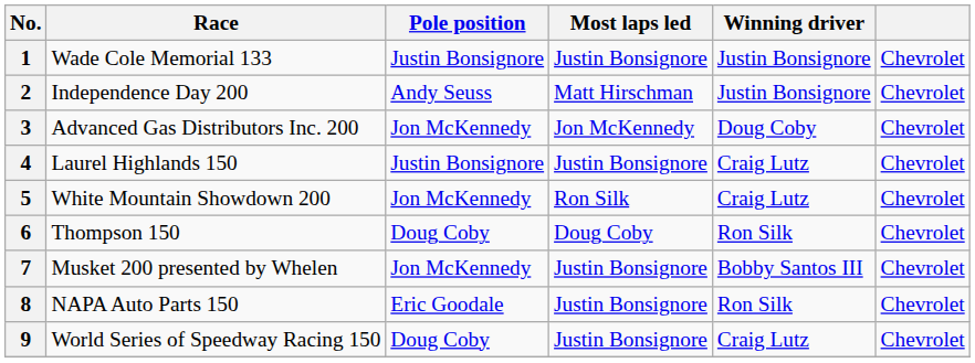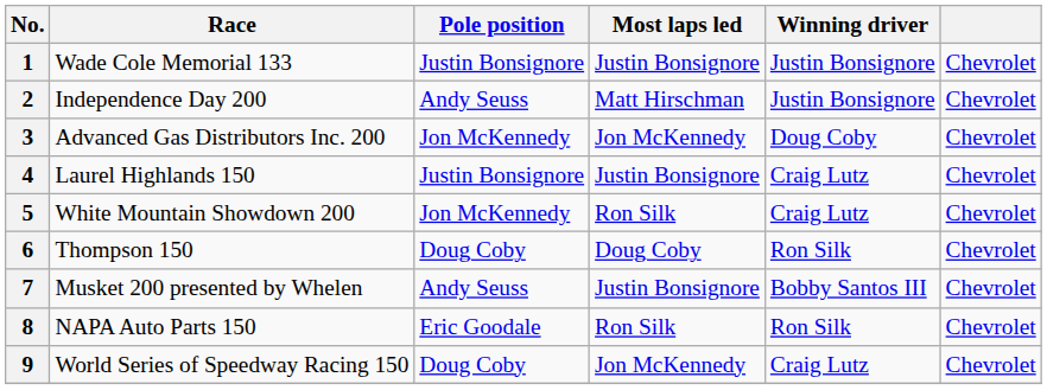 <table class="wikitable sortable" style="font-size:95%">
 <tr>
 <th>No.</th>
 <th>Race</th>
 <th><a href='#'>Pole position</a></th>
 <th>Most laps led</th>
 <th>Winning driver</th>
 <th></th>
 </tr>
 <tr>
 <th>1</th>
 <td>Wade Cole Memorial 133</td>
 <td><a href='#'>Justin Bonsignore</a></td>
 <td><a href='#'>Justin Bonsignore</a></td>
 <td><a href='#'>Justin Bonsignore</a></td>
 <td><a href='#'>Chevrolet</a></td>
 </tr>
 <tr>
 <th>2</th>
 <td>Independence Day 200</td>
 <td><a href='#'>Andy Seuss</a></td>
 <td><a href='#'>Matt Hirschman</a></td>
 <td><a href='#'>Justin Bonsignore</a></td>
 <td><a href='#'>Chevrolet</a></td>
 </tr>
 <tr>
 <th>3</th>
 <td>Advanced Gas Distributors Inc. 200</td>
 <td><a href='#'>Jon McKennedy</a></td>
 <td><a href='#'>Jon McKennedy</a></td>
 <td><a href='#'>Doug Coby</a></td>
 <td><a href='#'>Chevrolet</a></td>
 </tr>
 <tr>
 <th>4</th>
 <td>Laurel Highlands 150</td>
 <td><a href='#'>Justin Bonsignore</a></td>
 <td><a href='#'>Justin Bonsignore</a></td>
 <td><a href='#'>Craig Lutz</a></td>
 <td><a href='#'>Chevrolet</a></td>
 </tr>
 <tr>
 <th>5</th>
 <td>White Mountain Showdown 200</td>
 <td><a href='#'>Jon McKennedy</a></td>
 <td><a href='#'>Ron Silk</a></td>
 <td><a href='#'>Craig Lutz</a></td>
 <td><a href='#'>Chevrolet</a></td>
 </tr>
 <tr>
 <th>6</th>
 <td>Thompson 150</td>
 <td><a href='#'>Doug Coby</a></td>
 <td><a href='#'>Doug Coby</a></td>
 <td><a href='#'>Ron Silk</a></td>
 <td><a href='#'>Chevrolet</a></td>
 </tr>
 <tr>
 <th>7</th>
 <td>Musket 200 presented by Whelen</td>
-<td><a href='#'>Jon McKennedy</a></td>
+<td><a href='#'>Andy Seuss</a></td>
 <td><a href='#'>Justin Bonsignore</a></td>
 <td><a href='#'>Bobby Santos III</a></td>
 <td><a href='#'>Chevrolet</a></td>
 </tr>
 <tr>
 <th>8</th>
 <td>NAPA Auto Parts 150</td>
 <td><a href='#'>Eric Goodale</a></td>
-<td><a href='#'>Justin Bonsignore</a></td>
+<td><a href='#'>Ron Silk</a></td>
 <td><a href='#'>Ron Silk</a></td>
 <td><a href='#'>Chevrolet</a></td>
 </tr>
 <tr>
 <th>9</th>
 <td>World Series of Speedway Racing 150</td>
 <td><a href='#'>Doug Coby</a></td>
-<td><a href='#'>Justin Bonsignore</a></td>
+<td><a href='#'>Jon McKennedy</a></td>
 <td><a href='#'>Craig Lutz</a></td>
 <td><a href='#'>Chevrolet</a></td>
 </tr>
 <tr>
 </tr>
 </table>
